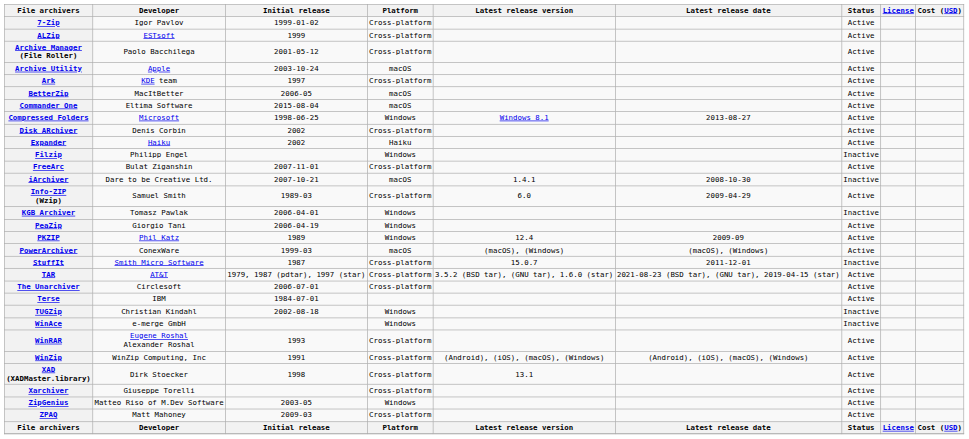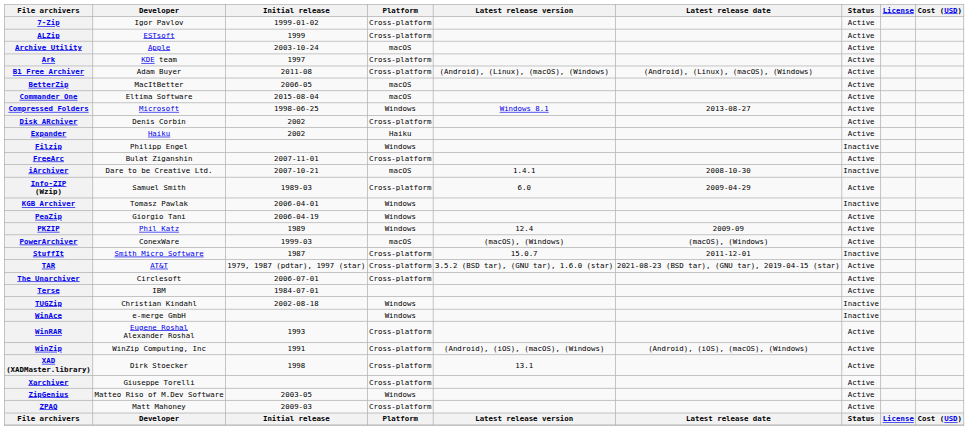 <table class="wikitable sortable" style="font-size: 85%; text-align: center; width: auto;">
 <tr>
 <th>File archivers</th>
 <th>Developer</th>
 <th>Initial release</th>
 <th>Platform</th>
 <th>Latest release version </th>
 <th>Latest release date </th>
 <th>Status</th>
 <th><a href='#'>License</a></th>
 <th>Cost (<a href='#'>USD</a>)</th>
 </tr>
 <tr>
 <th><a href='#'>7-Zip</a></th>
 <td>Igor Pavlov</td>
 <td>1999-01-02</td>
 <td>Cross-platform</td>
 <td></td>
 <td></td>
 <td>Active</td>
 <td></td>
 <td></td>
 </tr>
 <tr>
 <th><a href='#'>ALZip</a></th>
 <td><a href='#'>ESTsoft</a></td>
 <td>1999</td>
 <td>Cross-platform</td>
 <td></td>
 <td></td>
 <td>Active</td>
 <td></td>
 <td></td>
 </tr>
 <tr>
-<th><a href='#'>Archive Manager</a><br>(File Roller)</th>
-<td>Paolo Bacchilega</td>
-<td>2001-05-12</td>
-<td>Cross-platform</td>
-<td></td>
-<td></td>
-<td>Active</td>
-<td></td>
-<td></td>
-</tr>
-<tr>
 <th><a href='#'>Archive Utility</a></th>
 <td><a href='#'>Apple</a></td>
 <td>2003-10-24</td>
 <td>macOS</td>
 <td></td>
 <td></td>
 <td>Active</td>
 <td></td>
 <td></td>
 </tr>
 <tr>
 <th><a href='#'>Ark</a></th>
 <td><a href='#'>KDE</a> team</td>
 <td>1997</td>
 <td>Cross-platform</td>
 <td></td>
 <td></td>
+<td>Active</td>
+<td></td>
+<td></td>
+</tr>
+<tr>
+<th><a href='#'>B1 Free Archiver</a></th>
+<td>Adam Buyer</td>
+<td>2011-08</td>
+<td>Cross-platform</td>
+<td> (Android),  (Linux),  (macOS),  (Windows)</td>
+<td> (Android),  (Linux),  (macOS),  (Windows)</td>
 <td>Active</td>
 <td></td>
 <td></td>
 </tr>
 <tr>
 <th><a href='#'>BetterZip</a></th>
 <td>MacItBetter</td>
 <td>2006-05</td>
 <td>macOS</td>
 <td></td>
 <td></td>
 <td>Active</td>
 <td></td>
 <td></td>
 </tr>
 <tr>
 <th><a href='#'>Commander One</a></th>
 <td>Eltima Software</td>
 <td>2015-08-04</td>
 <td>macOS</td>
 <td></td>
 <td></td>
 <td>Active</td>
 <td></td>
 <td></td>
 </tr>
 <tr>
 <th><a href='#'>Compressed Folders</a></th>
 <td><a href='#'>Microsoft</a></td>
 <td>1998-06-25</td>
 <td>Windows</td>
 <td><a href='#'>Windows 8.1</a></td>
 <td>2013-08-27</td>
 <td>Active</td>
 <td></td>
 <td></td>
 </tr>
 <tr>
 <th><a href='#'>Disk ARchiver</a></th>
 <td>Denis Corbin</td>
 <td>2002</td>
 <td>Cross-platform</td>
 <td></td>
 <td></td>
 <td>Active</td>
 <td></td>
 <td></td>
 </tr>
 <tr>
 <th><a href='#'>Expander</a></th>
 <td><a href='#'>Haiku</a></td>
 <td>2002</td>
 <td>Haiku</td>
 <td> </td>
 <td> </td>
 <td>Active</td>
 <td></td>
 <td></td>
 </tr>
 <tr>
 <th><a href='#'>Filzip</a></th>
 <td>Philipp Engel</td>
 <td></td>
 <td>Windows</td>
 <td></td>
 <td></td>
 <td>Inactive</td>
 <td></td>
 <td></td>
 </tr>
 <tr>
 <th><a href='#'>FreeArc</a></th>
 <td>Bulat Ziganshin</td>
 <td>2007-11-01</td>
 <td>Cross-platform</td>
 <td></td>
 <td></td>
 <td>Active</td>
 <td></td>
 <td></td>
 </tr>
 <tr>
 <th><a href='#'>iArchiver</a></th>
 <td>Dare to be Creative Ltd.</td>
 <td>2007-10-21</td>
 <td>macOS</td>
 <td>1.4.1</td>
 <td>2008-10-30</td>
 <td>Inactive</td>
 <td></td>
 <td></td>
 </tr>
 <tr>
 <th><a href='#'>Info-ZIP</a><br>(Wzip)</th>
 <td>Samuel Smith</td>
 <td>1989-03</td>
 <td>Cross-platform</td>
 <td>6.0</td>
 <td>2009-04-29</td>
 <td>Active</td>
 <td></td>
 <td></td>
 </tr>
 <tr>
 <th><a href='#'>KGB Archiver</a></th>
 <td>Tomasz Pawlak</td>
 <td>2006-04-01</td>
 <td>Windows</td>
 <td></td>
 <td></td>
 <td>Inactive</td>
 <td></td>
 <td></td>
 </tr>
 <tr>
 <th><a href='#'>PeaZip</a></th>
 <td>Giorgio Tani</td>
 <td>2006-04-19</td>
 <td>Windows</td>
 <td></td>
 <td></td>
 <td>Active</td>
 <td></td>
 <td></td>
 </tr>
 <tr>
 <th><a href='#'>PKZIP</a></th>
 <td><a href='#'>Phil Katz</a></td>
 <td>1989</td>
 <td>Windows</td>
 <td>12.4</td>
 <td>2009-09</td>
 <td>Active</td>
 <td></td>
 <td></td>
 </tr>
 <tr>
 <th><a href='#'>PowerArchiver</a></th>
 <td>ConexWare</td>
 <td>1999-03</td>
 <td>macOS</td>
 <td> (macOS),  (Windows)</td>
 <td> (macOS),  (Windows)</td>
 <td>Active</td>
 <td></td>
 <td></td>
 </tr>
 <tr>
 <th><a href='#'>StuffIt</a></th>
 <td><a href='#'>Smith Micro Software</a></td>
 <td>1987</td>
 <td>Cross-platform</td>
 <td>15.0.7</td>
 <td>2011-12-01</td>
 <td>Inactive</td>
 <td></td>
 <td></td>
 </tr>
 <tr>
 <th><a href='#'>TAR</a> </th>
 <td><a href='#'>AT&T</a></td>
 <td>1979, 1987 (pdtar), 1997 (star)</td>
 <td>Cross-platform</td>
 <td>3.5.2 (BSD tar),  (GNU tar), 1.6.0 (star)</td>
 <td>2021-08-23 (BSD tar),  (GNU tar), 2019-04-15 (star)</td>
 <td>Active</td>
 <td></td>
 <td></td>
 </tr>
 <tr>
 <th><a href='#'>The Unarchiver</a></th>
 <td>Circlesoft</td>
 <td>2006-07-01</td>
 <td>Cross-platform</td>
 <td></td>
 <td></td>
 <td>Active</td>
 <td></td>
 <td></td>
 </tr>
 <tr>
 <th><a href='#'>Terse</a></th>
 <td>IBM</td>
 <td>1984-07-01</td>
 <td></td>
 <td></td>
 <td></td>
 <td>Active</td>
 <td></td>
 <td></td>
 </tr>
 <tr>
 <th><a href='#'>TUGZip</a></th>
 <td>Christian Kindahl</td>
 <td>2002-08-18</td>
 <td>Windows</td>
 <td></td>
 <td></td>
 <td>Inactive</td>
 <td></td>
 <td></td>
 </tr>
 <tr>
 <th><a href='#'>WinAce</a></th>
 <td>e-merge GmbH</td>
 <td></td>
 <td>Windows</td>
 <td></td>
 <td></td>
 <td>Inactive</td>
 <td></td>
 <td></td>
 </tr>
 <tr>
 <th><a href='#'>WinRAR</a></th>
 <td><a href='#'>Eugene Roshal</a><br>Alexander Roshal</td>
 <td>1993</td>
 <td>Cross-platform</td>
 <td></td>
 <td></td>
 <td>Active</td>
 <td></td>
 <td></td>
 </tr>
 <tr>
 <th><a href='#'>WinZip</a></th>
 <td>WinZip Computing, Inc</td>
 <td>1991</td>
 <td>Cross-platform</td>
 <td> (Android),  (iOS),  (macOS),  (Windows)</td>
 <td> (Android),  (iOS),  (macOS),  (Windows)</td>
 <td>Active</td>
 <td></td>
 <td></td>
 </tr>
 <tr>
 <th><a href='#'>XAD</a><br>(XADMaster.library)</th>
 <td>Dirk Stoecker</td>
 <td>1998</td>
 <td>Cross-platform</td>
 <td>13.1</td>
 <td></td>
 <td>Active</td>
 <td></td>
 <td></td>
 </tr>
 <tr>
 <th><a href='#'>Xarchiver</a></th>
 <td>Giuseppe Torelli</td>
 <td></td>
 <td>Cross-platform</td>
 <td></td>
 <td></td>
 <td>Active</td>
 <td></td>
 <td></td>
 </tr>
 <tr>
 <th><a href='#'>ZipGenius</a></th>
 <td>Matteo Riso of M.Dev Software</td>
 <td>2003-05</td>
 <td>Windows</td>
 <td></td>
 <td></td>
 <td>Active</td>
 <td></td>
 <td></td>
 </tr>
 <tr>
 <th><a href='#'>ZPAQ</a></th>
 <td>Matt Mahoney</td>
 <td>2009-03</td>
 <td>Cross-platform</td>
 <td></td>
 <td></td>
 <td>Active</td>
 <td></td>
 <td></td>
 </tr>
 <tr>
 <th>File archivers</th>
 <th>Developer</th>
 <th>Initial release</th>
 <th>Platform</th>
 <th>Latest release version </th>
 <th>Latest release date </th>
 <th>Status</th>
 <th><a href='#'>License</a></th>
 <th>Cost (<a href='#'>USD</a>)</th>
 </tr>
 <tr>
 </tr>
 </table>
